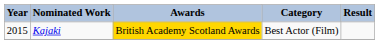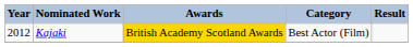 <table class="wikitable" style="font-size:90%">
 <tr style="text-align:centr;">
 <th style="background:#B0C4DE;">Year</th>
 <th style="background:#B0C4DE;">Nominated Work</th>
 <th style="background:#B0C4DE;">Awards</th>
 <th style="background:#B0C4DE;">Category</th>
 <th style="background:#B0C4DE;">Result</th>
 </tr>
 <tr>
-<td>2015</td>
+<td>2012</td>
 <td><em><a href='#'>Kajaki</a></em></td>
 <td style="background: gold;">British Academy Scotland Awards</td>
 <td>Best Actor (Film)</td>
 <td></td>
 </tr>
 <tr>
 </tr>
 </table>
